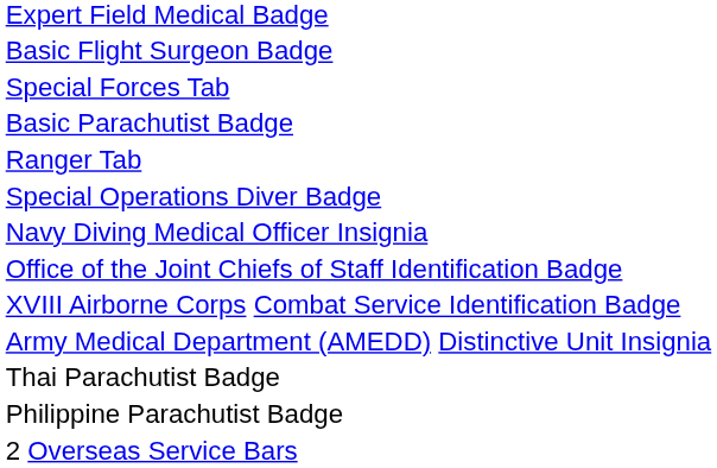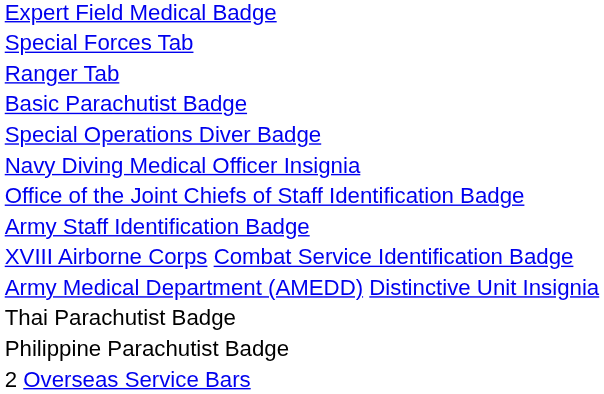 <table>
 <tr>
 <td></td>
 <td><a href='#'>Expert Field Medical Badge</a></td>
 </tr>
 <tr>
 <td></td>
-<td><a href='#'>Basic Flight Surgeon Badge</a></td>
-</tr>
-<tr>
-<td></td>
 <td><a href='#'>Special Forces Tab</a></td>
 </tr>
 <tr>
 <td></td>
-<td><a href='#'>Basic Parachutist Badge</a></td>
+<td><a href='#'>Ranger Tab</a></td>
 </tr>
 <tr>
 <td></td>
-<td><a href='#'>Ranger Tab</a></td>
+<td><a href='#'>Basic Parachutist Badge</a></td>
 </tr>
 <tr>
 <td></td>
 <td><a href='#'>Special Operations Diver Badge</a></td>
 </tr>
 <tr>
 <td></td>
 <td><a href='#'>Navy Diving Medical Officer Insignia</a></td>
 </tr>
 <tr>
 <td></td>
 <td><a href='#'>Office of the Joint Chiefs of Staff Identification Badge</a></td>
+</tr>
+<tr>
+<td></td>
+<td><a href='#'>Army Staff Identification Badge</a></td>
 </tr>
 <tr>
 <td></td>
 <td><a href='#'>XVIII Airborne Corps</a> <a href='#'>Combat Service Identification Badge</a></td>
 </tr>
 <tr>
 <td></td>
 <td><a href='#'>Army Medical Department (AMEDD)</a> <a href='#'>Distinctive Unit Insignia</a></td>
 </tr>
 <tr>
 <td></td>
 <td>Thai Parachutist Badge</td>
 </tr>
 <tr>
 <td></td>
 <td>Philippine Parachutist Badge</td>
 </tr>
 <tr>
 <td></td>
 <td>2 <a href='#'>Overseas Service Bars</a></td>
 </tr>
 </table>
